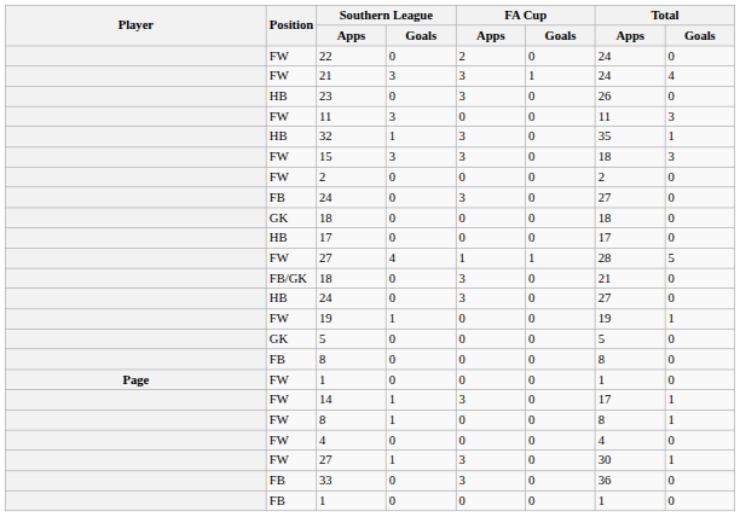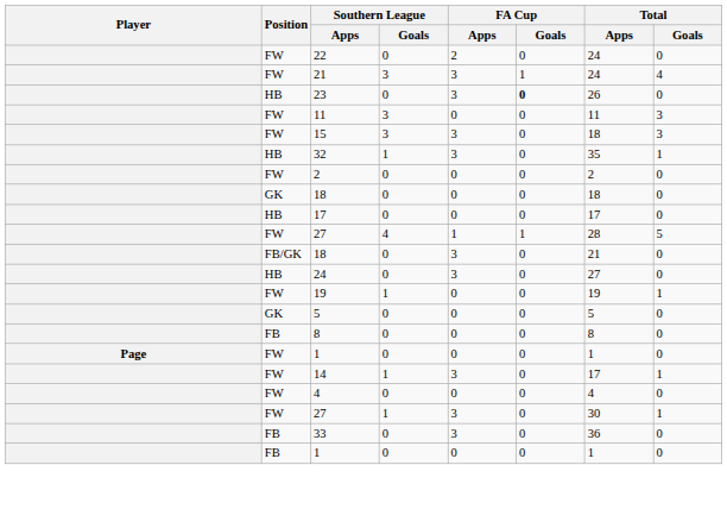 <table class="wikitable plainrowheaders sortable">
 <tr>
 <th rowspan=2 style="width:20em"scope=col>Player</th>
 <th rowspan=2>Position</th>
 <th colspan=2 style="width:10em"scope=col>Southern League</th>
 <th colspan=2 style="width:10em"scope=col>FA Cup</th>
 <th colspan=2 style="width:10em"scope=col>Total</th>
 </tr>
 <tr>
 <th style="width:5em">Apps</th>
 <th style="width:5em">Goals</th>
 <th style="width:5em">Apps</th>
 <th style="width:5em">Goals</th>
 <th style="width:5em">Apps</th>
 <th style="width:5em">Goals</th>
 </tr>
 <tr>
 <th scope=row></th>
 <td>FW</td>
 <td>22</td>
 <td>0</td>
 <td>2</td>
 <td>0</td>
 <td>24</td>
 <td>0</td>
 </tr>
 <tr>
 <th scope=row></th>
 <td>FW</td>
 <td>21</td>
 <td>3</td>
 <td>3</td>
 <td>1</td>
 <td>24</td>
 <td>4</td>
 </tr>
 <tr>
 <th scope=row></th>
 <td>HB</td>
 <td>23</td>
 <td>0</td>
 <td>3</td>
-<td>0</td>
+<td><strong>0</strong></td>
 <td>26</td>
 <td>0</td>
 </tr>
 <tr>
 <th scope=row></th>
 <td>FW</td>
 <td>11</td>
 <td>3</td>
 <td>0</td>
 <td>0</td>
 <td>11</td>
 <td>3</td>
 </tr>
 <tr>
 <th scope=row></th>
+<td>FW</td>
+<td>15</td>
+<td>3</td>
+<td>3</td>
+<td>0</td>
+<td>18</td>
+<td>3</td>
+</tr>
+<tr>
+<th scope=row></th>
 <td>HB</td>
 <td>32</td>
 <td>1</td>
 <td>3</td>
 <td>0</td>
 <td>35</td>
 <td>1</td>
 </tr>
 <tr>
 <th scope=row></th>
 <td>FW</td>
-<td>15</td>
-<td>3</td>
-<td>3</td>
-<td>0</td>
-<td>18</td>
-<td>3</td>
-</tr>
-<tr>
-<th scope=row></th>
-<td>FW</td>
 <td>2</td>
 <td>0</td>
 <td>0</td>
 <td>0</td>
 <td>2</td>
-<td>0</td>
-</tr>
-<tr>
-<th scope=row></th>
-<td>FB</td>
-<td>24</td>
-<td>0</td>
-<td>3</td>
-<td>0</td>
-<td>27</td>
 <td>0</td>
 </tr>
 <tr>
 <th scope=row></th>
 <td>GK</td>
 <td>18</td>
 <td>0</td>
 <td>0</td>
 <td>0</td>
 <td>18</td>
 <td>0</td>
 </tr>
 <tr>
 <th scope=row></th>
 <td>HB</td>
 <td>17</td>
 <td>0</td>
 <td>0</td>
 <td>0</td>
 <td>17</td>
 <td>0</td>
 </tr>
 <tr>
 <th scope=row></th>
 <td>FW</td>
 <td>27</td>
 <td>4</td>
 <td>1</td>
 <td>1</td>
 <td>28</td>
 <td>5</td>
 </tr>
 <tr>
 <th scope=row></th>
 <td>FB/GK</td>
 <td>18</td>
 <td>0</td>
 <td>3</td>
 <td>0</td>
 <td>21</td>
 <td>0</td>
 </tr>
 <tr>
 <th scope=row></th>
 <td>HB</td>
 <td>24</td>
 <td>0</td>
 <td>3</td>
 <td>0</td>
 <td>27</td>
 <td>0</td>
 </tr>
 <tr>
 <th scope=row></th>
 <td>FW</td>
 <td>19</td>
 <td>1</td>
 <td>0</td>
 <td>0</td>
 <td>19</td>
 <td>1</td>
 </tr>
 <tr>
 <th scope=row></th>
 <td>GK</td>
 <td>5</td>
 <td>0</td>
 <td>0</td>
 <td>0</td>
 <td>5</td>
 <td>0</td>
 </tr>
 <tr>
 <th scope=row></th>
 <td>FB</td>
 <td>8</td>
 <td>0</td>
 <td>0</td>
 <td>0</td>
 <td>8</td>
 <td>0</td>
 </tr>
 <tr>
 <th scope=row>Page</th>
 <td>FW</td>
 <td>1</td>
 <td>0</td>
 <td>0</td>
 <td>0</td>
 <td>1</td>
 <td>0</td>
 </tr>
 <tr>
 <th scope=row></th>
 <td>FW</td>
 <td>14</td>
 <td>1</td>
 <td>3</td>
 <td>0</td>
 <td>17</td>
 <td>1</td>
 </tr>
 <tr>
 <th scope=row></th>
 <td>FW</td>
-<td>8</td>
-<td>1</td>
-<td>0</td>
-<td>0</td>
-<td>8</td>
-<td>1</td>
-</tr>
-<tr>
-<th scope=row></th>
-<td>FW</td>
 <td>4</td>
 <td>0</td>
 <td>0</td>
 <td>0</td>
 <td>4</td>
 <td>0</td>
 </tr>
 <tr>
 <th scope=row></th>
 <td>FW</td>
 <td>27</td>
 <td>1</td>
 <td>3</td>
 <td>0</td>
 <td>30</td>
 <td>1</td>
 </tr>
 <tr>
 <th scope=row></th>
 <td>FB</td>
 <td>33</td>
 <td>0</td>
 <td>3</td>
 <td>0</td>
 <td>36</td>
 <td>0</td>
 </tr>
 <tr>
 <th scope=row></th>
 <td>FB</td>
 <td>1</td>
 <td>0</td>
 <td>0</td>
 <td>0</td>
 <td>1</td>
 <td>0</td>
 </tr>
 </table>
